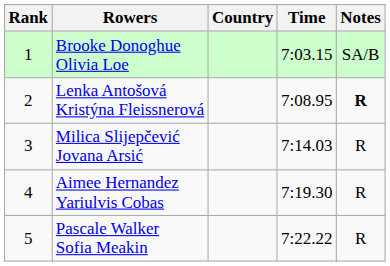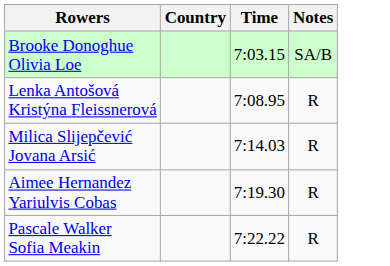 <table class="wikitable" style="text-align:center">
 <tr>
-<th>Rank</th>
 <th>Rowers</th>
 <th>Country</th>
 <th>Time</th>
 <th>Notes</th>
 </tr>
 <tr bgcolor=ccffcc>
-<td>1</td>
 <td align="left"><a href='#'>Brooke Donoghue</a><br><a href='#'>Olivia Loe</a></td>
 <td align="left"></td>
 <td>7:03.15</td>
 <td>SA/B</td>
 </tr>
 <tr>
-<td>2</td>
 <td align="left"><a href='#'>Lenka Antošová</a><br><a href='#'>Kristýna Fleissnerová</a></td>
 <td align="left"></td>
 <td>7:08.95</td>
-<td><strong>R</strong></td>
+<td>R</td>
 </tr>
 <tr>
-<td>3</td>
 <td align="left"><a href='#'>Milica Slijepčević</a><br><a href='#'>Jovana Arsić</a></td>
 <td align="left"></td>
 <td>7:14.03</td>
 <td>R</td>
 </tr>
 <tr>
-<td>4</td>
 <td align="left"><a href='#'>Aimee Hernandez</a><br><a href='#'>Yariulvis Cobas</a></td>
 <td align="left"></td>
 <td>7:19.30</td>
 <td>R</td>
 </tr>
 <tr>
-<td>5</td>
 <td align="left"><a href='#'>Pascale Walker</a><br><a href='#'>Sofia Meakin</a></td>
 <td align="left"></td>
 <td>7:22.22</td>
 <td>R</td>
 </tr>
 </table>
